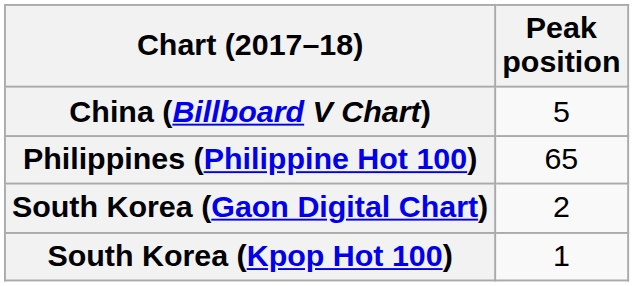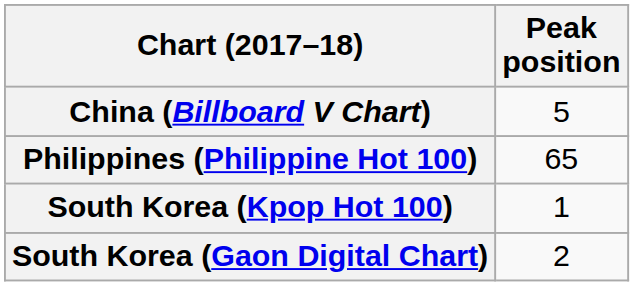 <table class="wikitable plainrowheaders" style="text-align:center;">
 <tr>
 <th scope="col">Chart (2017–18)</th>
 <th scope="col">Peak<br>position</th>
 </tr>
 <tr>
 <th scope="row">China (<em><a href='#'>Billboard</a> V Chart</em>)</th>
 <td>5</td>
 </tr>
 <tr>
 <th scope="row">Philippines (<a href='#'>Philippine Hot 100</a>)</th>
 <td>65</td>
 </tr>
 <tr>
+<th scope="row">South Korea (<a href='#'>Kpop Hot 100</a>)</th>
+<td>1</td>
+</tr>
+<tr>
 <th scope="row">South Korea (<a href='#'>Gaon Digital Chart</a>)</th>
 <td>2</td>
 </tr>
-<tr>
-<th scope="row">South Korea (<a href='#'>Kpop Hot 100</a>)</th>
-<td>1</td>
-</tr>
 </table>
